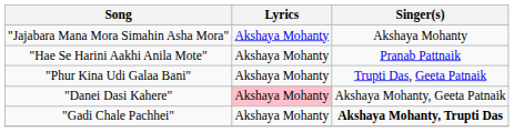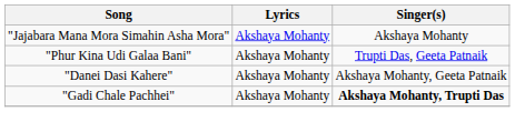 <table class="wikitable sortable" style="text-align:center;">
 <tr>
 <th>Song</th>
 <th>Lyrics</th>
 <th>Singer(s)</th>
 </tr>
 <tr>
 <td>"Jajabara Mana Mora Simahin Asha Mora"</td>
 <td><a href='#'>Akshaya Mohanty</a></td>
 <td>Akshaya Mohanty</td>
 </tr>
 <tr>
-<td>"Hae Se Harini Aakhi Anila Mote"</td>
-<td>Akshaya Mohanty</td>
-<td><a href='#'>Pranab Pattnaik</a></td>
-</tr>
-<tr>
 <td>"Phur Kina Udi Galaa Bani"</td>
 <td>Akshaya Mohanty</td>
 <td><a href='#'>Trupti Das</a>, <a href='#'>Geeta Patnaik</a></td>
 </tr>
 <tr>
 <td>"Danei Dasi Kahere"</td>
-<td style="background: pink;">Akshaya Mohanty</td>
+<td>Akshaya Mohanty</td>
 <td>Akshaya Mohanty, Geeta Patnaik</td>
 </tr>
 <tr>
 <td>"Gadi Chale Pachhei"</td>
 <td>Akshaya Mohanty</td>
 <td><strong>Akshaya Mohanty, Trupti Das</strong></td>
 </tr>
 <tr>
 </tr>
 </table>
